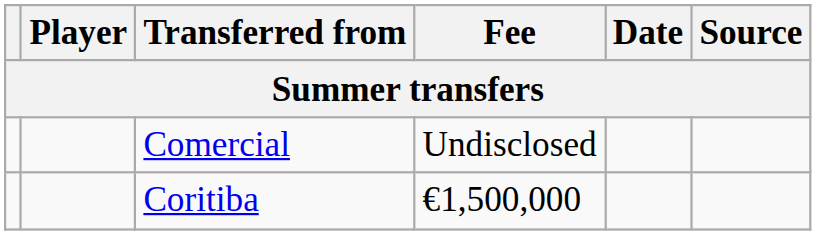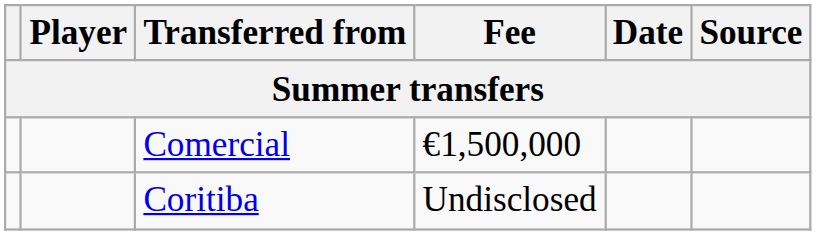 <table class="wikitable plainrowheaders sortable">
 <tr>
 <th></th>
 <th scope="col">Player</th>
 <th>Transferred from</th>
 <th style="width: 65px;">Fee</th>
 <th scope="col">Date</th>
 <th scope="col">Source</th>
 </tr>
 <tr>
 <th colspan="7">Summer transfers</th>
 </tr>
 <tr>
 <td align="center"></td>
 <td></td>
 <td> <a href='#'>Comercial</a></td>
-<td>Undisclosed</td>
+<td>€1,500,000</td>
 <td></td>
 <td></td>
 </tr>
 <tr>
 <td align="center"></td>
 <td></td>
 <td> <a href='#'>Coritiba</a></td>
-<td>€1,500,000</td>
+<td>Undisclosed</td>
 <td></td>
 <td></td>
 </tr>
 </table>
